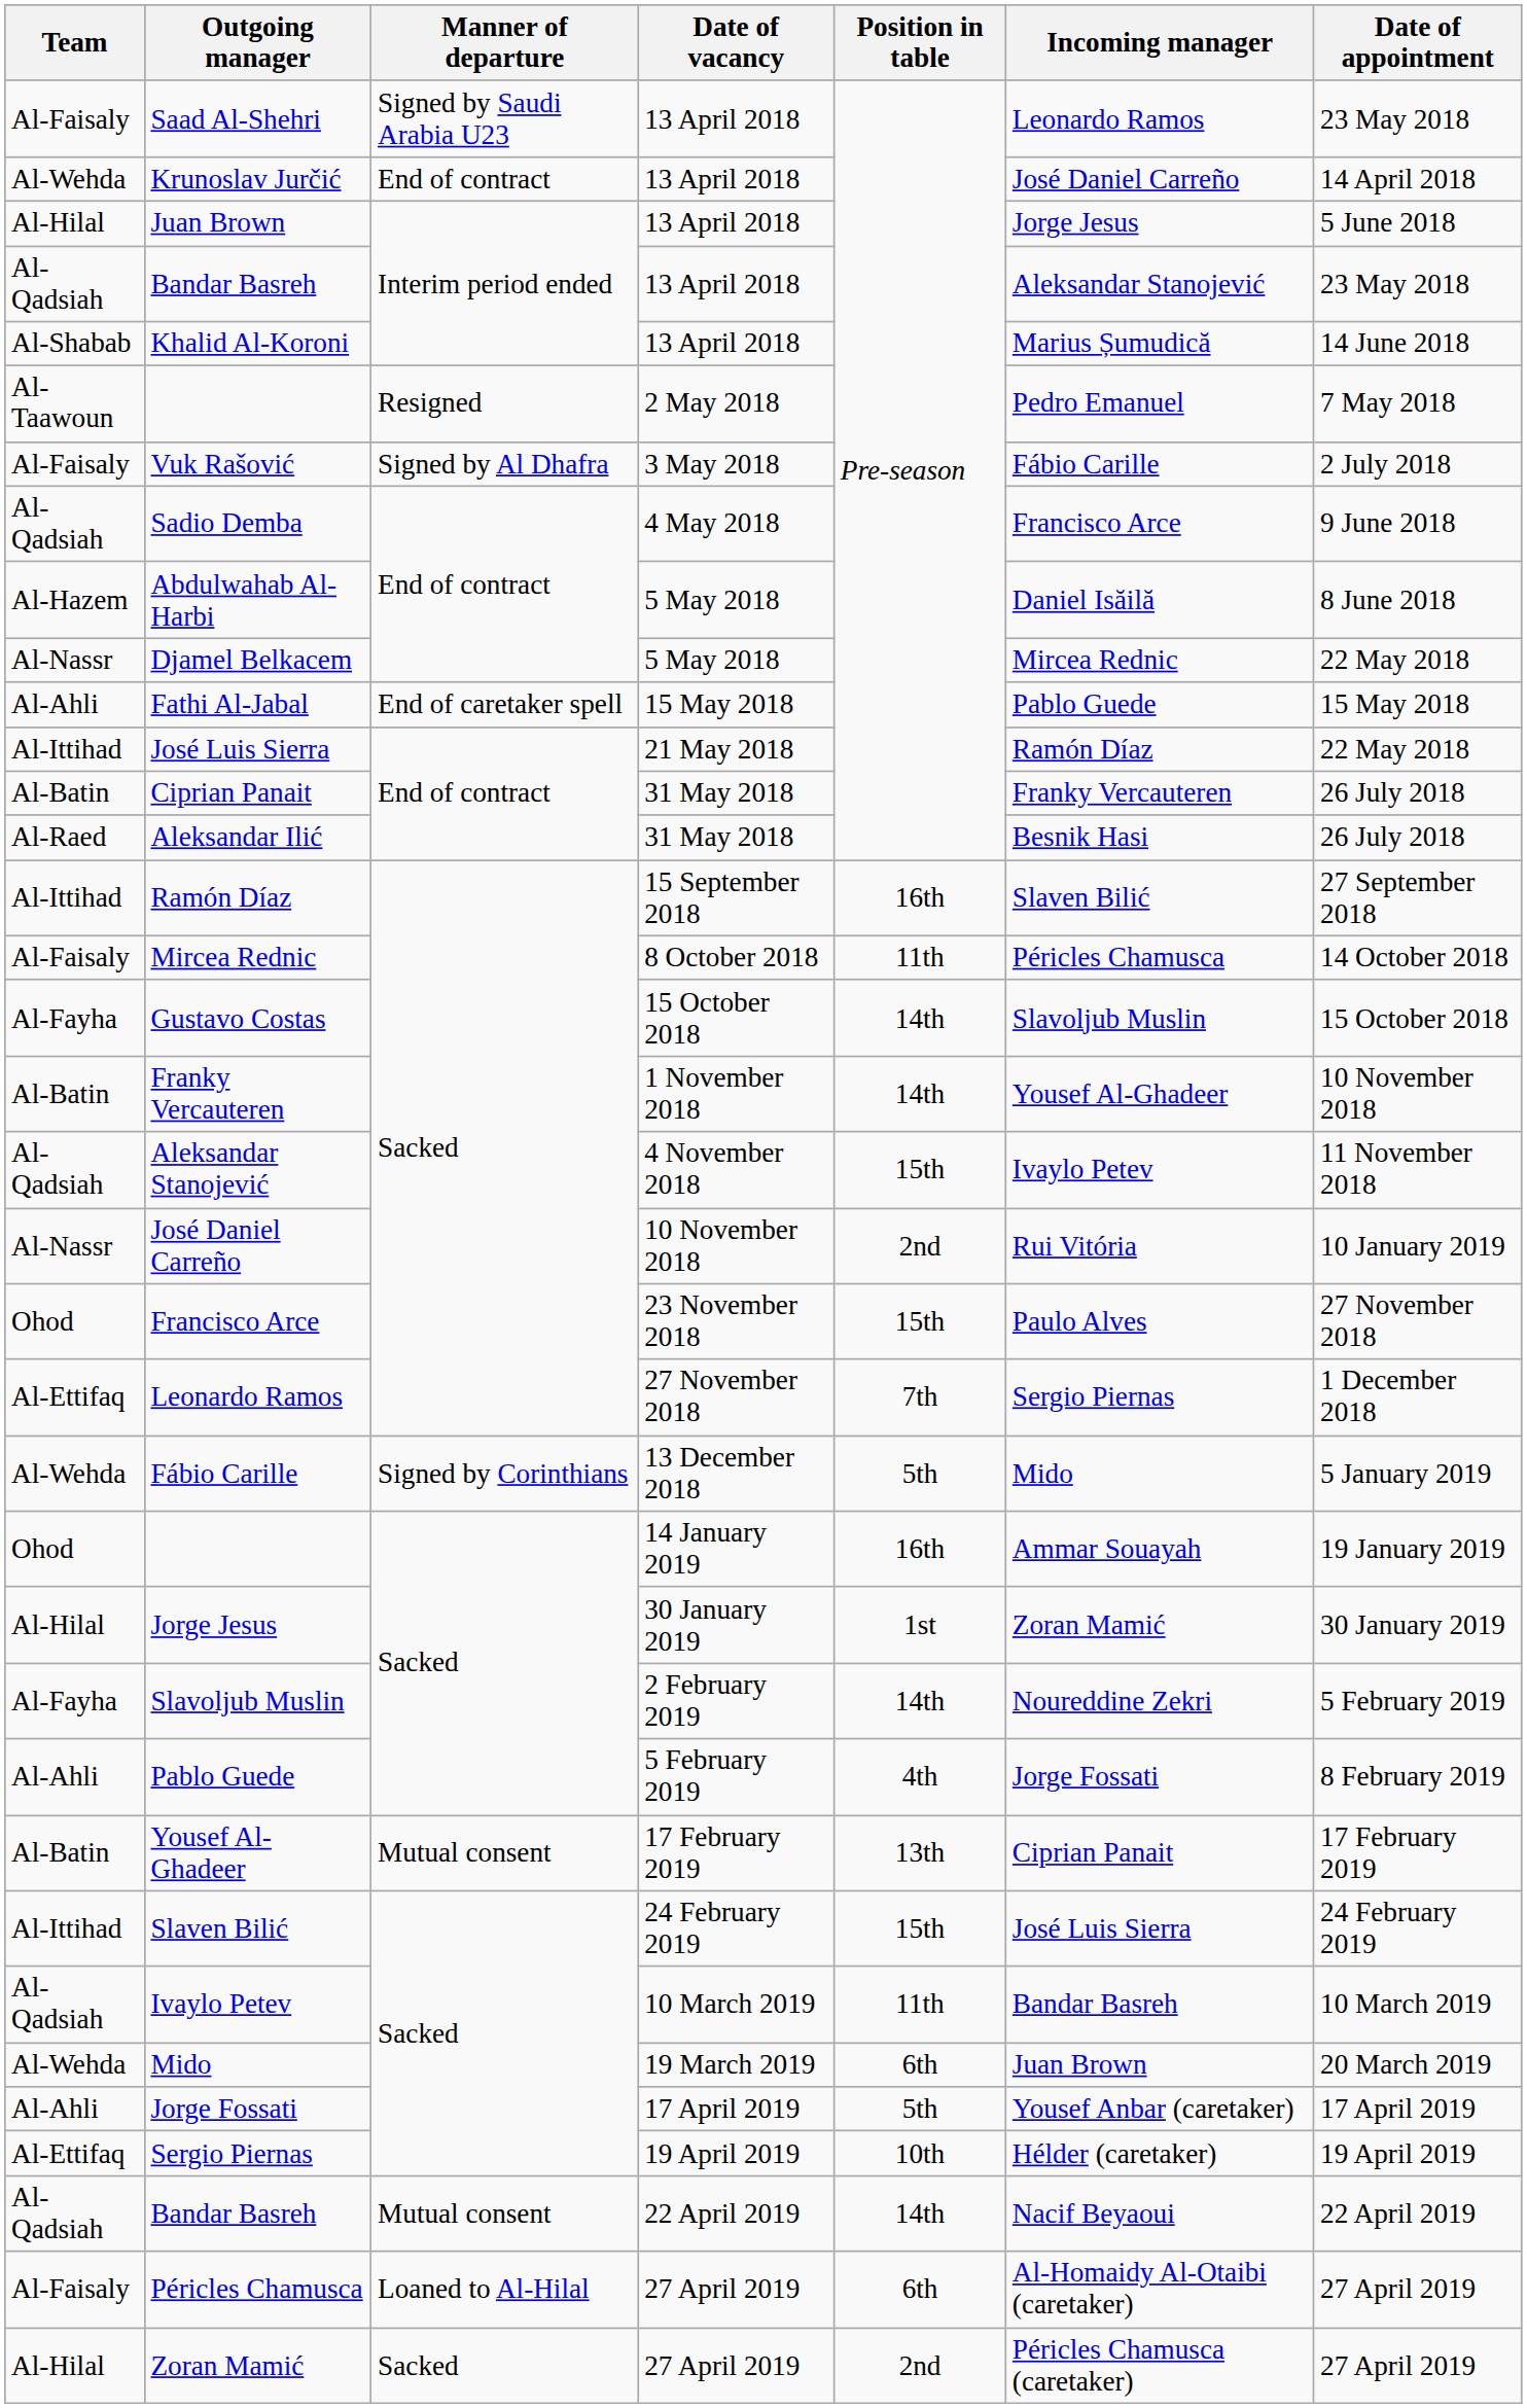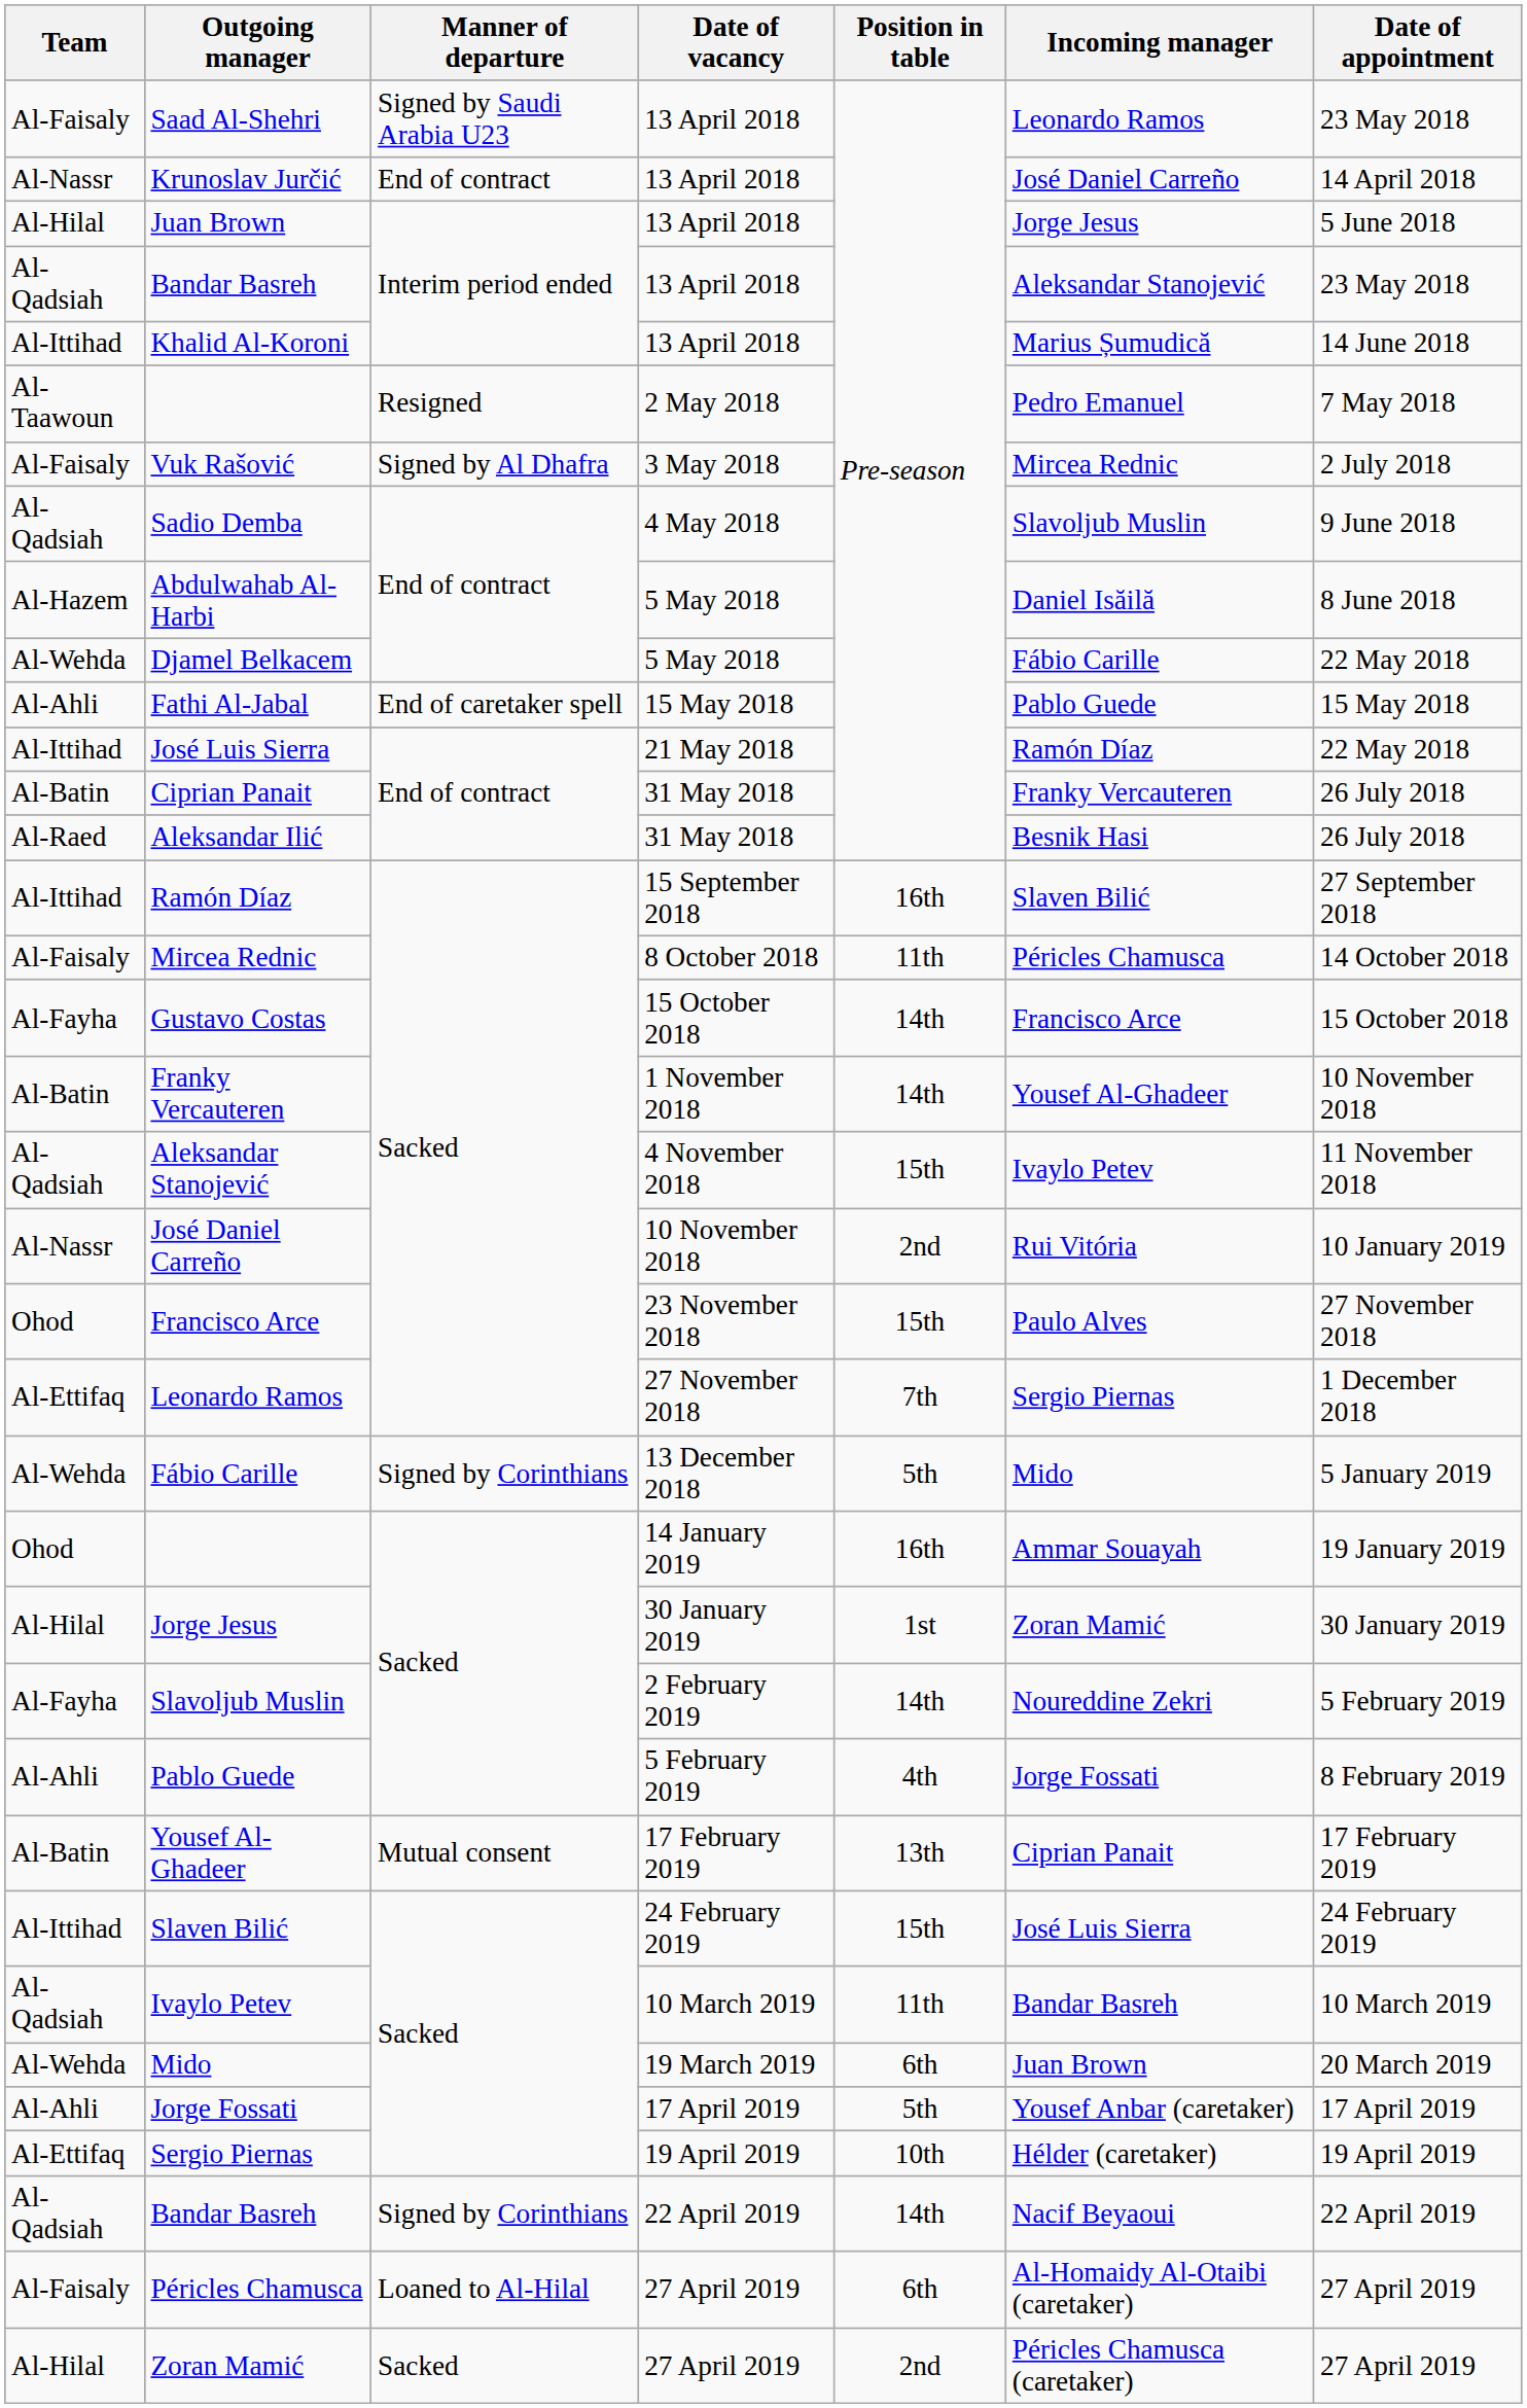 <table class="wikitable sortable">
 <tr>
 <th>Team</th>
 <th>Outgoing manager</th>
 <th>Manner of<br>departure</th>
 <th>Date of vacancy</th>
 <th>Position in table</th>
 <th>Incoming manager</th>
 <th>Date of<br>appointment</th>
 </tr>
 <tr>
 <td>Al-Faisaly</td>
 <td> <a href='#'>Saad Al-Shehri</a></td>
 <td>Signed by <a href='#'>Saudi Arabia U23</a></td>
 <td>13 April 2018</td>
 <td rowspan=14><em>Pre-season</em></td>
 <td> <a href='#'>Leonardo Ramos</a></td>
 <td>23 May 2018</td>
 </tr>
 <tr>
-<td>Al-Wehda</td>
+<td>Al-Nassr</td>
 <td> <a href='#'>Krunoslav Jurčić</a></td>
 <td>End of contract</td>
 <td>13 April 2018</td>
 <td> <a href='#'>José Daniel Carreño</a></td>
 <td>14 April 2018</td>
 </tr>
 <tr>
 <td>Al-Hilal</td>
 <td> <a href='#'>Juan Brown</a></td>
 <td rowspan=3>Interim period ended</td>
 <td>13 April 2018</td>
 <td> <a href='#'>Jorge Jesus</a></td>
 <td>5 June 2018</td>
 </tr>
 <tr>
 <td>Al-Qadsiah</td>
 <td> <a href='#'>Bandar Basreh</a></td>
 <td>13 April 2018</td>
 <td> <a href='#'>Aleksandar Stanojević</a></td>
 <td>23 May 2018</td>
 </tr>
 <tr>
-<td>Al-Shabab</td>
+<td>Al-Ittihad</td>
 <td> <a href='#'>Khalid Al-Koroni</a></td>
 <td>13 April 2018</td>
 <td> <a href='#'>Marius Șumudică</a></td>
 <td>14 June 2018</td>
 </tr>
 <tr>
 <td>Al-Taawoun</td>
 <td> </td>
 <td>Resigned</td>
 <td>2 May 2018</td>
 <td> <a href='#'>Pedro Emanuel</a></td>
 <td>7 May 2018</td>
 </tr>
 <tr>
 <td>Al-Faisaly</td>
 <td> <a href='#'>Vuk Rašović</a></td>
 <td>Signed by <a href='#'>Al Dhafra</a></td>
 <td>3 May 2018</td>
-<td> <a href='#'>Fábio Carille</a></td>
+<td> <a href='#'>Mircea Rednic</a></td>
 <td>2 July 2018</td>
 </tr>
 <tr>
 <td>Al-Qadsiah</td>
 <td> <a href='#'>Sadio Demba</a></td>
 <td rowspan=3>End of contract</td>
 <td>4 May 2018</td>
-<td> <a href='#'>Francisco Arce</a></td>
+<td> <a href='#'>Slavoljub Muslin</a></td>
 <td>9 June 2018</td>
 </tr>
 <tr>
 <td>Al-Hazem</td>
 <td> <a href='#'>Abdulwahab Al-Harbi</a></td>
 <td>5 May 2018</td>
 <td> <a href='#'>Daniel Isăilă</a></td>
 <td>8 June 2018</td>
 </tr>
 <tr>
-<td>Al-Nassr</td>
+<td>Al-Wehda</td>
 <td> <a href='#'>Djamel Belkacem</a></td>
 <td>5 May 2018</td>
-<td> <a href='#'>Mircea Rednic</a></td>
+<td> <a href='#'>Fábio Carille</a></td>
 <td>22 May 2018</td>
 </tr>
 <tr>
 <td>Al-Ahli</td>
 <td> <a href='#'>Fathi Al-Jabal</a></td>
 <td>End of caretaker spell</td>
 <td>15 May 2018</td>
 <td> <a href='#'>Pablo Guede</a></td>
 <td>15 May 2018</td>
 </tr>
 <tr>
 <td>Al-Ittihad</td>
 <td> <a href='#'>José Luis Sierra</a></td>
 <td rowspan=3>End of contract</td>
 <td>21 May 2018</td>
 <td> <a href='#'>Ramón Díaz</a></td>
 <td>22 May 2018</td>
 </tr>
 <tr>
 <td>Al-Batin</td>
 <td> <a href='#'>Ciprian Panait</a></td>
 <td>31 May 2018</td>
 <td> <a href='#'>Franky Vercauteren</a></td>
 <td>26 July 2018</td>
 </tr>
 <tr>
 <td>Al-Raed</td>
 <td> <a href='#'>Aleksandar Ilić</a></td>
 <td>31 May 2018</td>
 <td> <a href='#'>Besnik Hasi</a></td>
 <td>26 July 2018</td>
 </tr>
 <tr>
 <td>Al-Ittihad</td>
 <td> <a href='#'>Ramón Díaz</a></td>
 <td rowspan=8>Sacked</td>
 <td>15 September 2018</td>
 <td align=center>16th</td>
 <td> <a href='#'>Slaven Bilić</a></td>
 <td>27 September 2018</td>
 </tr>
 <tr>
 <td>Al-Faisaly</td>
 <td> <a href='#'>Mircea Rednic</a></td>
 <td>8 October 2018</td>
 <td align=center>11th</td>
 <td> <a href='#'>Péricles Chamusca</a></td>
 <td>14 October 2018</td>
 </tr>
 <tr>
 <td>Al-Fayha</td>
 <td> <a href='#'>Gustavo Costas</a></td>
 <td>15 October 2018</td>
 <td align=center>14th</td>
-<td> <a href='#'>Slavoljub Muslin</a></td>
+<td> <a href='#'>Francisco Arce</a></td>
 <td>15 October 2018</td>
 </tr>
 <tr>
 <td>Al-Batin</td>
 <td> <a href='#'>Franky Vercauteren</a></td>
 <td>1 November 2018</td>
 <td align=center>14th</td>
 <td> <a href='#'>Yousef Al-Ghadeer</a></td>
 <td>10 November 2018</td>
 </tr>
 <tr>
 <td>Al-Qadsiah</td>
 <td> <a href='#'>Aleksandar Stanojević</a></td>
 <td>4 November 2018</td>
 <td align=center>15th</td>
 <td> <a href='#'>Ivaylo Petev</a></td>
 <td>11 November 2018</td>
 </tr>
 <tr>
 <td>Al-Nassr</td>
 <td> <a href='#'>José Daniel Carreño</a></td>
 <td>10 November 2018</td>
 <td align=center>2nd</td>
 <td> <a href='#'>Rui Vitória</a></td>
 <td>10 January 2019</td>
 </tr>
 <tr>
 <td>Ohod</td>
 <td> <a href='#'>Francisco Arce</a></td>
 <td>23 November 2018</td>
 <td align=center>15th</td>
 <td> <a href='#'>Paulo Alves</a></td>
 <td>27 November 2018</td>
 </tr>
 <tr>
 <td>Al-Ettifaq</td>
 <td> <a href='#'>Leonardo Ramos</a></td>
 <td>27 November 2018</td>
 <td align=center>7th</td>
 <td> <a href='#'>Sergio Piernas</a></td>
 <td>1 December 2018</td>
 </tr>
 <tr>
 <td>Al-Wehda</td>
 <td> <a href='#'>Fábio Carille</a></td>
 <td>Signed by <a href='#'>Corinthians</a></td>
 <td>13 December 2018</td>
 <td align=center>5th</td>
 <td> <a href='#'>Mido</a></td>
 <td>5 January 2019</td>
 </tr>
 <tr>
 <td>Ohod</td>
 <td> </td>
 <td rowspan=4>Sacked</td>
 <td>14 January 2019</td>
 <td align=center>16th</td>
 <td> <a href='#'>Ammar Souayah</a></td>
 <td>19 January 2019</td>
 </tr>
 <tr>
 <td>Al-Hilal</td>
 <td> <a href='#'>Jorge Jesus</a></td>
 <td>30 January 2019</td>
 <td align=center>1st</td>
 <td> <a href='#'>Zoran Mamić</a></td>
 <td>30 January 2019</td>
 </tr>
 <tr>
 <td>Al-Fayha</td>
 <td> <a href='#'>Slavoljub Muslin</a></td>
 <td>2 February 2019</td>
 <td align=center>14th</td>
 <td> <a href='#'>Noureddine Zekri</a></td>
 <td>5 February 2019</td>
 </tr>
 <tr>
 <td>Al-Ahli</td>
 <td> <a href='#'>Pablo Guede</a></td>
 <td>5 February 2019</td>
 <td align=center>4th</td>
 <td> <a href='#'>Jorge Fossati</a></td>
 <td>8 February 2019</td>
 </tr>
 <tr>
 <td>Al-Batin</td>
 <td> <a href='#'>Yousef Al-Ghadeer</a></td>
 <td>Mutual consent</td>
 <td>17 February 2019</td>
 <td align=center>13th</td>
 <td> <a href='#'>Ciprian Panait</a></td>
 <td>17 February 2019</td>
 </tr>
 <tr>
 <td>Al-Ittihad</td>
 <td> <a href='#'>Slaven Bilić</a></td>
 <td rowspan=5>Sacked</td>
 <td>24 February 2019</td>
 <td align=center>15th</td>
 <td> <a href='#'>José Luis Sierra</a></td>
 <td>24 February 2019</td>
 </tr>
 <tr>
 <td>Al-Qadsiah</td>
 <td> <a href='#'>Ivaylo Petev</a></td>
 <td>10 March 2019</td>
 <td align=center>11th</td>
 <td> <a href='#'>Bandar Basreh</a></td>
 <td>10 March 2019</td>
 </tr>
 <tr>
 <td>Al-Wehda</td>
 <td> <a href='#'>Mido</a></td>
 <td>19 March 2019</td>
 <td align=center>6th</td>
 <td> <a href='#'>Juan Brown</a></td>
 <td>20 March 2019</td>
 </tr>
 <tr>
 <td>Al-Ahli</td>
 <td> <a href='#'>Jorge Fossati</a></td>
 <td>17 April 2019</td>
 <td align=center>5th</td>
 <td> <a href='#'>Yousef Anbar</a> (caretaker)</td>
 <td>17 April 2019</td>
 </tr>
 <tr>
 <td>Al-Ettifaq</td>
 <td> <a href='#'>Sergio Piernas</a></td>
 <td>19 April 2019</td>
 <td align=center>10th</td>
 <td> <a href='#'>Hélder</a> (caretaker)</td>
 <td>19 April 2019</td>
 </tr>
 <tr>
 <td>Al-Qadsiah</td>
 <td> <a href='#'>Bandar Basreh</a></td>
-<td>Mutual consent</td>
+<td>Signed by <a href='#'>Corinthians</a></td>
 <td>22 April 2019</td>
 <td align=center>14th</td>
 <td> <a href='#'>Nacif Beyaoui</a></td>
 <td>22 April 2019</td>
 </tr>
 <tr>
 <td>Al-Faisaly</td>
 <td> <a href='#'>Péricles Chamusca</a></td>
 <td>Loaned to <a href='#'>Al-Hilal</a></td>
 <td>27 April 2019</td>
 <td align=center>6th</td>
 <td> <a href='#'>Al-Homaidy Al-Otaibi</a> (caretaker)</td>
 <td>27 April 2019</td>
 </tr>
 <tr>
 <td>Al-Hilal</td>
 <td> <a href='#'>Zoran Mamić</a></td>
 <td>Sacked</td>
 <td>27 April 2019</td>
 <td align=center>2nd</td>
 <td> <a href='#'>Péricles Chamusca</a> (caretaker)</td>
 <td>27 April 2019</td>
 </tr>
 <tr>
 </tr>
 </table>
